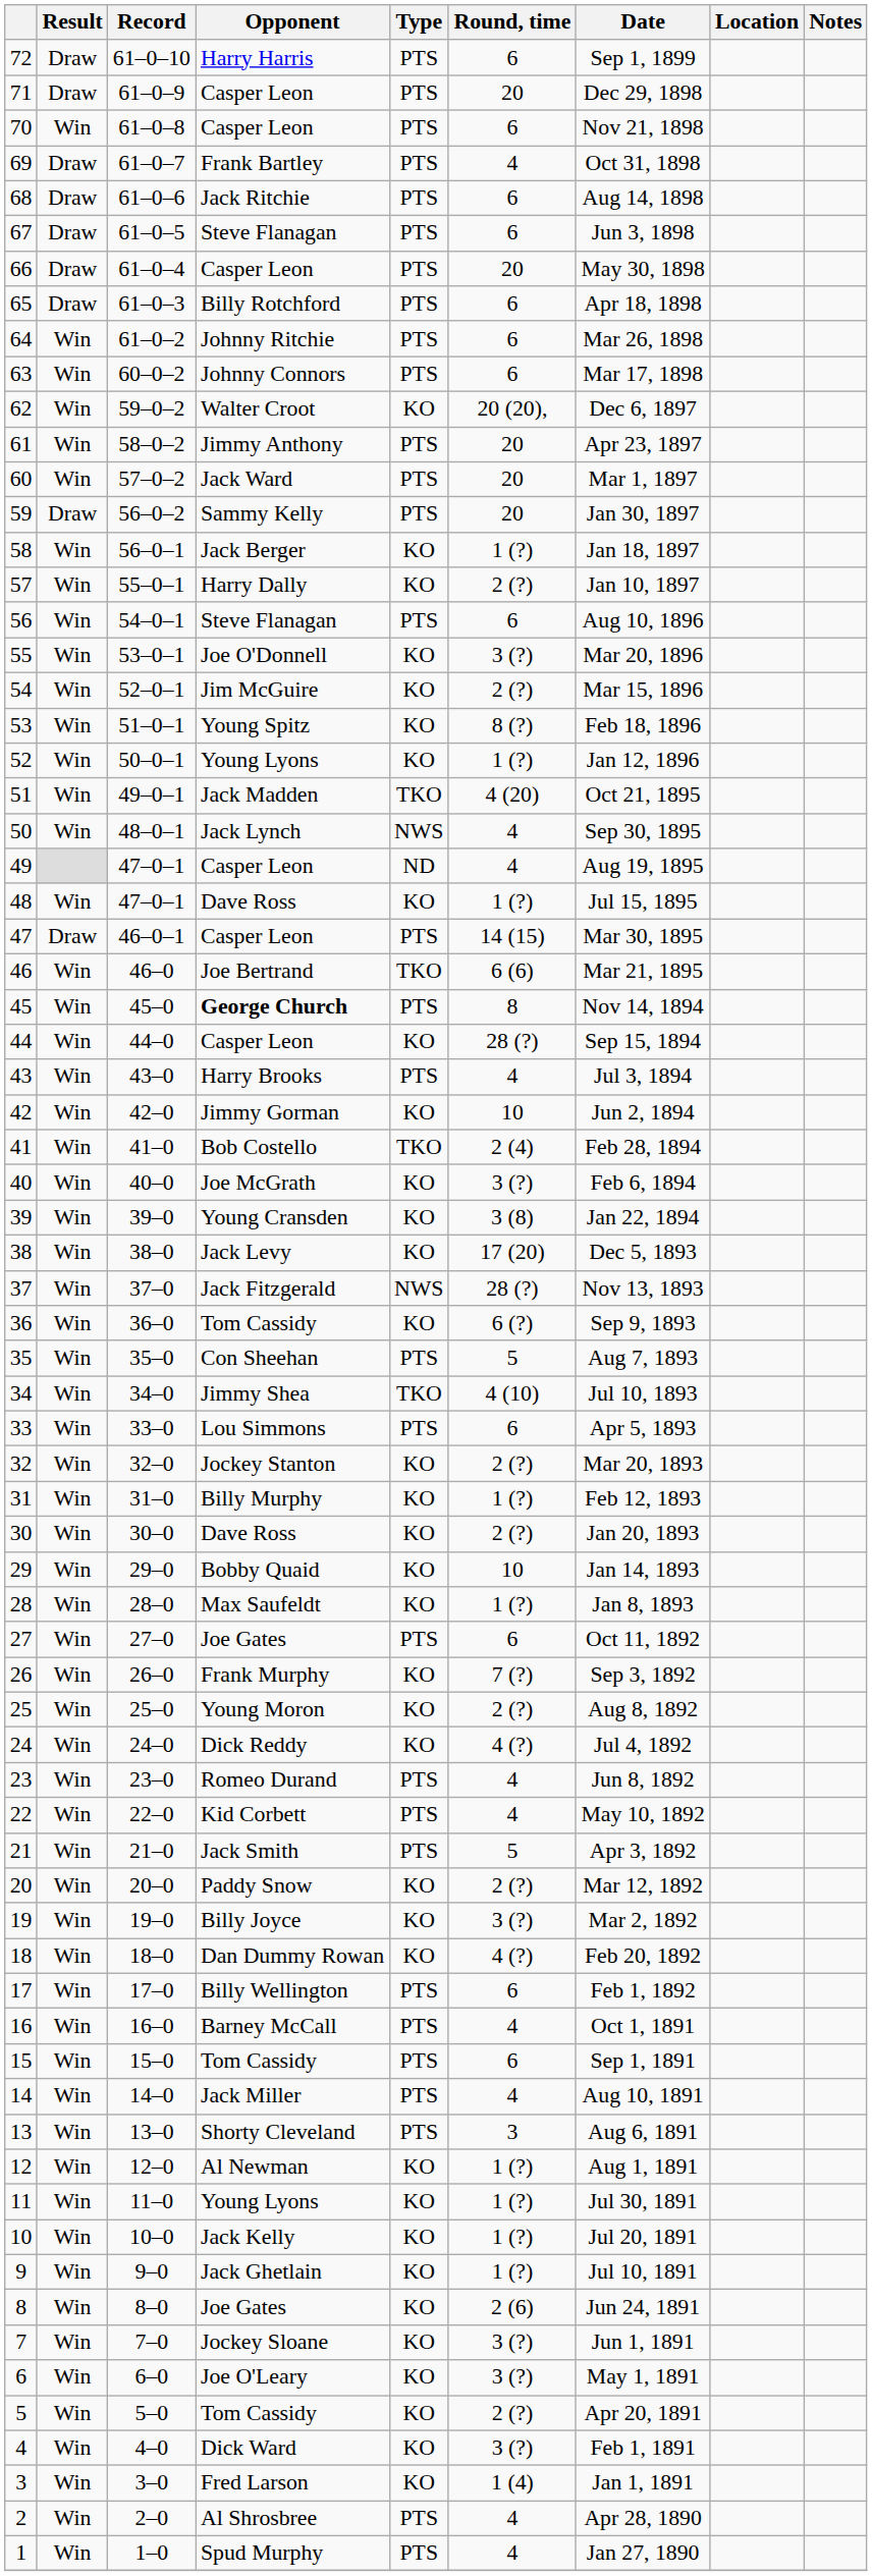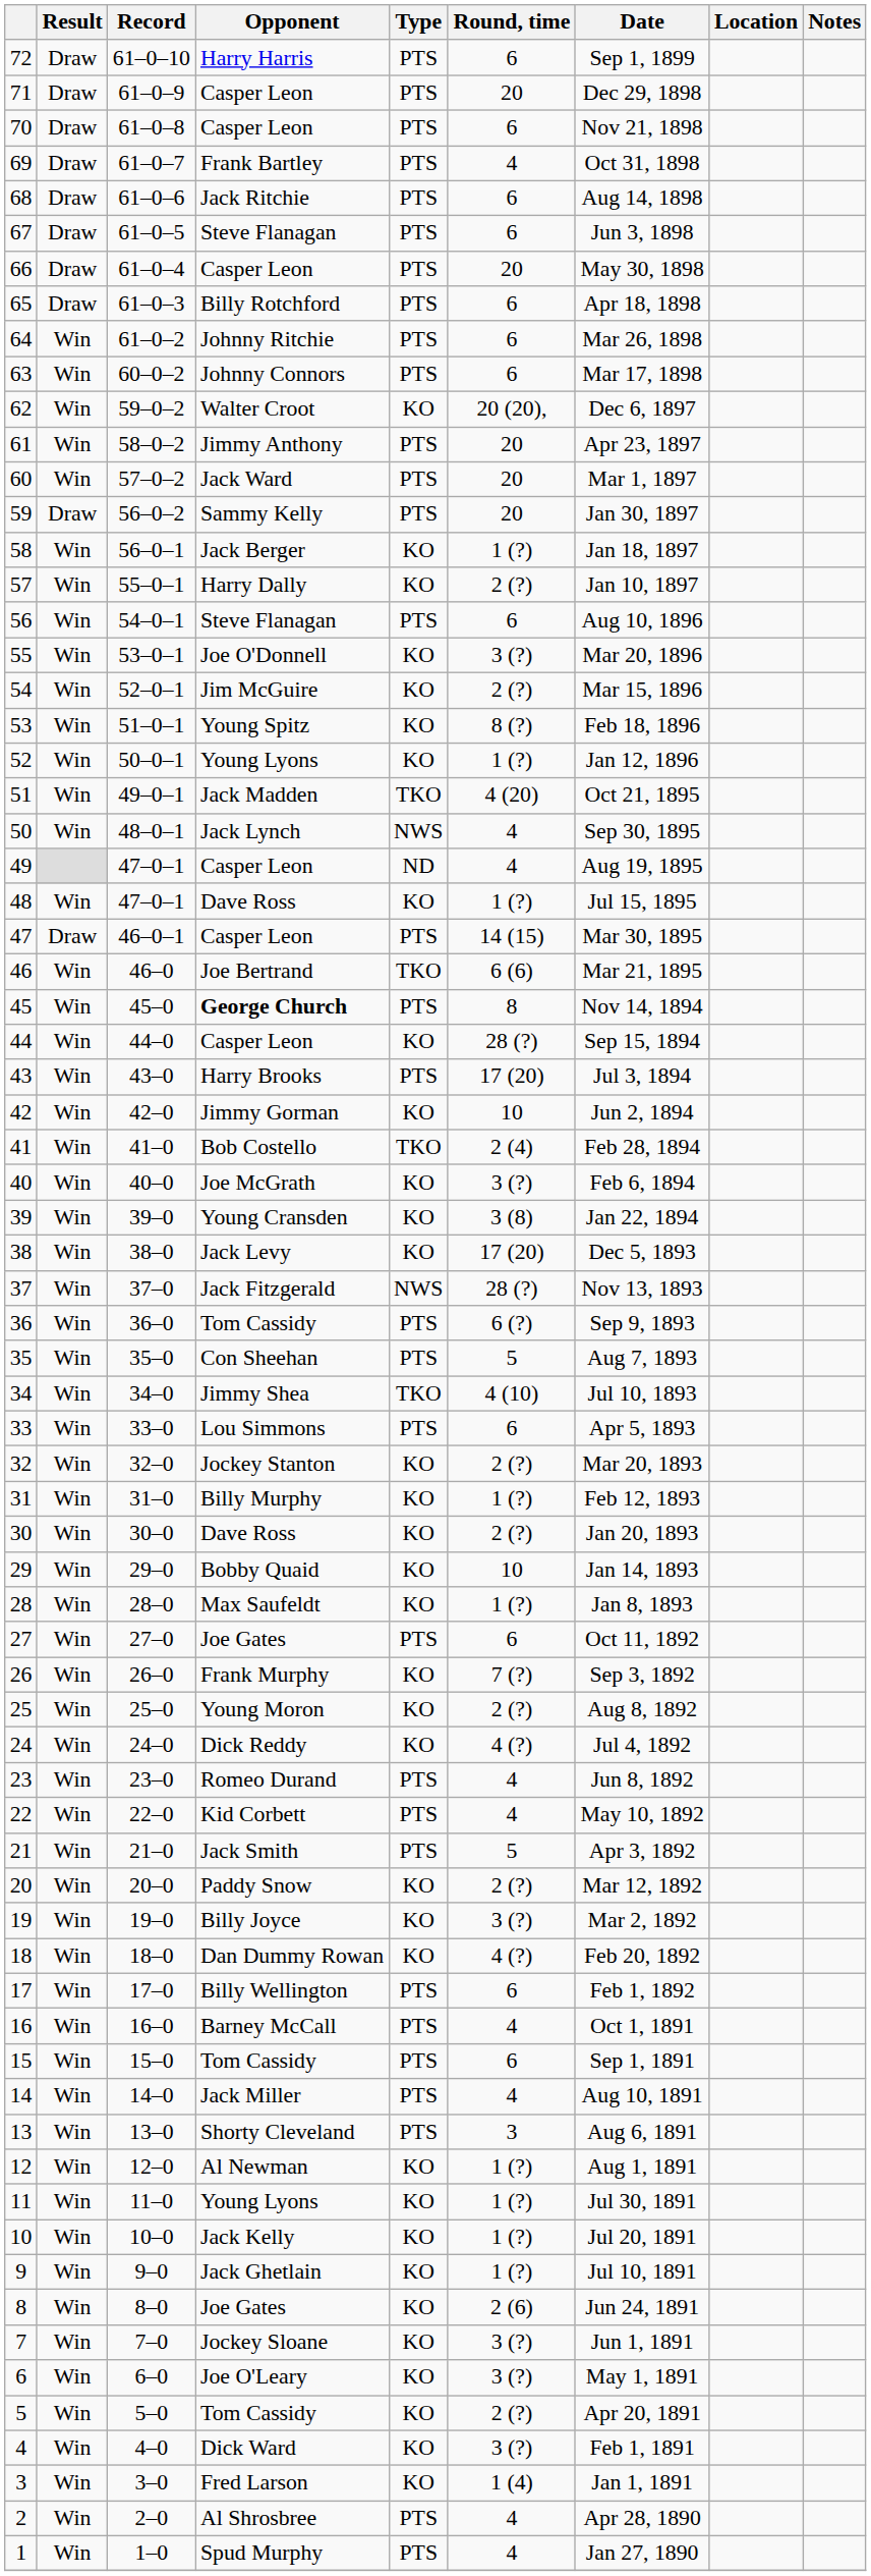 <table class="wikitable mw-collapsible" style="text-align:center">
 <tr>
 <th></th>
 <th>Result</th>
 <th>Record</th>
 <th>Opponent</th>
 <th>Type</th>
 <th>Round, time</th>
 <th>Date</th>
 <th>Location</th>
 <th>Notes</th>
 </tr>
 <tr>
 <td>72</td>
 <td>Draw</td>
 <td>61–0–10 </td>
 <td align=left><a href='#'>Harry Harris</a></td>
 <td>PTS</td>
 <td>6</td>
 <td>Sep 1, 1899</td>
 <td style="text-align:left;"></td>
 <td></td>
 </tr>
 <tr>
 <td>71</td>
 <td>Draw</td>
 <td>61–0–9 </td>
 <td align=left>Casper Leon</td>
 <td>PTS</td>
 <td>20</td>
 <td>Dec 29, 1898</td>
 <td style="text-align:left;"></td>
 <td style="text-align:left;"></td>
 </tr>
 <tr>
 <td>70</td>
-<td>Win</td>
+<td>Draw</td>
 <td>61–0–8 </td>
 <td align=left>Casper Leon</td>
 <td>PTS</td>
 <td>6</td>
 <td>Nov 21, 1898</td>
 <td style="text-align:left;"></td>
 <td style="text-align:left;"></td>
 </tr>
 <tr>
 <td>69</td>
 <td>Draw</td>
 <td>61–0–7 </td>
 <td align=left>Frank Bartley</td>
 <td>PTS</td>
 <td>4</td>
 <td>Oct 31, 1898</td>
 <td style="text-align:left;"></td>
 <td></td>
 </tr>
 <tr>
 <td>68</td>
 <td>Draw</td>
 <td>61–0–6 </td>
 <td align=left>Jack Ritchie</td>
 <td>PTS</td>
 <td>6</td>
 <td>Aug 14, 1898</td>
 <td style="text-align:left;"></td>
 <td></td>
 </tr>
 <tr>
 <td>67</td>
 <td>Draw</td>
 <td>61–0–5 </td>
 <td align=left>Steve Flanagan</td>
 <td>PTS</td>
 <td>6</td>
 <td>Jun 3, 1898</td>
 <td style="text-align:left;"></td>
 <td></td>
 </tr>
 <tr>
 <td>66</td>
 <td>Draw</td>
 <td>61–0–4 </td>
 <td align=left>Casper Leon</td>
 <td>PTS</td>
 <td>20</td>
 <td>May 30, 1898</td>
 <td style="text-align:left;"></td>
 <td style="text-align:left;"></td>
 </tr>
 <tr>
 <td>65</td>
 <td>Draw</td>
 <td>61–0–3 </td>
 <td align=left>Billy Rotchford</td>
 <td>PTS</td>
 <td>6</td>
 <td>Apr 18, 1898</td>
 <td style="text-align:left;"></td>
 <td></td>
 </tr>
 <tr>
 <td>64</td>
 <td>Win</td>
 <td>61–0–2 </td>
 <td align=left>Johnny Ritchie</td>
 <td>PTS</td>
 <td>6</td>
 <td>Mar 26, 1898</td>
 <td style="text-align:left;"></td>
 <td></td>
 </tr>
 <tr>
 <td>63</td>
 <td>Win</td>
 <td>60–0–2 </td>
 <td align=left>Johnny Connors</td>
 <td>PTS</td>
 <td>6</td>
 <td>Mar 17, 1898</td>
 <td style="text-align:left;"></td>
 <td></td>
 </tr>
 <tr>
 <td>62</td>
 <td>Win</td>
 <td>59–0–2 </td>
 <td align=left>Walter Croot</td>
 <td>KO</td>
 <td>20 (20), </td>
 <td>Dec 6, 1897</td>
 <td style="text-align:left;"></td>
 <td style="text-align:left;"></td>
 </tr>
 <tr>
 <td>61</td>
 <td>Win</td>
 <td>58–0–2 </td>
 <td align=left>Jimmy Anthony</td>
 <td>PTS</td>
 <td>20</td>
 <td>Apr 23, 1897</td>
 <td style="text-align:left;"></td>
 <td style="text-align:left;"></td>
 </tr>
 <tr>
 <td>60</td>
 <td>Win</td>
 <td>57–0–2 </td>
 <td align=left>Jack Ward</td>
 <td>PTS</td>
 <td>20</td>
 <td>Mar 1, 1897</td>
 <td style="text-align:left;"></td>
 <td style="text-align:left;"></td>
 </tr>
 <tr>
 <td>59</td>
 <td>Draw</td>
 <td>56–0–2 </td>
 <td align=left>Sammy Kelly</td>
 <td>PTS</td>
 <td>20</td>
 <td>Jan 30, 1897</td>
 <td style="text-align:left;"></td>
 <td></td>
 </tr>
 <tr>
 <td>58</td>
 <td>Win</td>
 <td>56–0–1 </td>
 <td align=left>Jack Berger</td>
 <td>KO</td>
 <td>1 (?)</td>
 <td>Jan 18, 1897</td>
 <td style="text-align:left;"></td>
 <td></td>
 </tr>
 <tr>
 <td>57</td>
 <td>Win</td>
 <td>55–0–1 </td>
 <td align=left>Harry Dally</td>
 <td>KO</td>
 <td>2 (?)</td>
 <td>Jan 10, 1897</td>
 <td style="text-align:left;"></td>
 <td></td>
 </tr>
 <tr>
 <td>56</td>
 <td>Win</td>
 <td>54–0–1 </td>
 <td align=left>Steve Flanagan</td>
 <td>PTS</td>
 <td>6</td>
 <td>Aug 10, 1896</td>
 <td style="text-align:left;"></td>
 <td></td>
 </tr>
 <tr>
 <td>55</td>
 <td>Win</td>
 <td>53–0–1 </td>
 <td align=left>Joe O'Donnell</td>
 <td>KO</td>
 <td>3 (?)</td>
 <td>Mar 20, 1896</td>
 <td style="text-align:left;"></td>
 <td></td>
 </tr>
 <tr>
 <td>54</td>
 <td>Win</td>
 <td>52–0–1 </td>
 <td align=left>Jim McGuire</td>
 <td>KO</td>
 <td>2 (?)</td>
 <td>Mar 15, 1896</td>
 <td style="text-align:left;"></td>
 <td></td>
 </tr>
 <tr>
 <td>53</td>
 <td>Win</td>
 <td>51–0–1 </td>
 <td align=left>Young Spitz</td>
 <td>KO</td>
 <td>8 (?)</td>
 <td>Feb 18, 1896</td>
 <td style="text-align:left;"></td>
 <td></td>
 </tr>
 <tr>
 <td>52</td>
 <td>Win</td>
 <td>50–0–1 </td>
 <td align=left>Young Lyons</td>
 <td>KO</td>
 <td>1 (?)</td>
 <td>Jan 12, 1896</td>
 <td style="text-align:left;"></td>
 <td></td>
 </tr>
 <tr>
 <td>51</td>
 <td>Win</td>
 <td>49–0–1 </td>
 <td align=left>Jack Madden</td>
 <td>TKO</td>
 <td>4 (20)</td>
 <td>Oct 21, 1895</td>
 <td style="text-align:left;"></td>
 <td style="text-align:left;"></td>
 </tr>
 <tr>
 <td>50</td>
 <td>Win</td>
 <td>48–0–1 </td>
 <td align=left>Jack Lynch</td>
 <td>NWS</td>
 <td>4</td>
 <td>Sep 30, 1895</td>
 <td style="text-align:left;"></td>
 <td></td>
 </tr>
 <tr>
 <td>49</td>
 <td style="background:#DDD"></td>
 <td>47–0–1 </td>
 <td align=left>Casper Leon</td>
 <td>ND</td>
 <td>4</td>
 <td>Aug 19, 1895</td>
 <td style="text-align:left;"></td>
 <td style="text-align:left;"></td>
 </tr>
 <tr>
 <td>48</td>
 <td>Win</td>
 <td>47–0–1</td>
 <td align=left>Dave Ross</td>
 <td>KO</td>
 <td>1 (?)</td>
 <td>Jul 15, 1895</td>
 <td style="text-align:left;"></td>
 <td style="text-align:left;"></td>
 </tr>
 <tr>
 <td>47</td>
 <td>Draw</td>
 <td>46–0–1</td>
 <td align=left>Casper Leon</td>
 <td>PTS</td>
 <td>14 (15)</td>
 <td>Mar 30, 1895</td>
 <td style="text-align:left;"></td>
 <td style="text-align:left;"></td>
 </tr>
 <tr>
 <td>46</td>
 <td>Win</td>
 <td>46–0</td>
 <td align=left>Joe Bertrand</td>
 <td>TKO</td>
 <td>6 (6)</td>
 <td>Mar 21, 1895</td>
 <td style="text-align:left;"></td>
 <td></td>
 </tr>
 <tr>
 <td>45</td>
 <td>Win</td>
 <td>45–0</td>
 <td align=left><strong>George Church</strong></td>
 <td>PTS</td>
 <td>8</td>
 <td>Nov 14, 1894</td>
 <td style="text-align:left;"></td>
 <td></td>
 </tr>
 <tr>
 <td>44</td>
 <td>Win</td>
 <td>44–0</td>
 <td align=left>Casper Leon</td>
 <td>KO</td>
 <td>28 (?)</td>
 <td>Sep 15, 1894</td>
 <td style="text-align:left;"></td>
 <td style="text-align:left;"></td>
 </tr>
 <tr>
 <td>43</td>
 <td>Win</td>
 <td>43–0</td>
 <td align=left>Harry Brooks</td>
 <td>PTS</td>
-<td>4</td>
+<td>17 (20)</td>
 <td>Jul 3, 1894</td>
 <td style="text-align:left;"></td>
 <td></td>
 </tr>
 <tr>
 <td>42</td>
 <td>Win</td>
 <td>42–0</td>
 <td align=left>Jimmy Gorman</td>
 <td>KO</td>
 <td>10</td>
 <td>Jun 2, 1894</td>
 <td style="text-align:left;"></td>
 <td style="text-align:left;"></td>
 </tr>
 <tr>
 <td>41</td>
 <td>Win</td>
 <td>41–0</td>
 <td align=left>Bob Costello</td>
 <td>TKO</td>
 <td>2 (4)</td>
 <td>Feb 28, 1894</td>
 <td style="text-align:left;"></td>
 <td style="text-align:left;"></td>
 </tr>
 <tr>
 <td>40</td>
 <td>Win</td>
 <td>40–0</td>
 <td align=left>Joe McGrath</td>
 <td>KO</td>
 <td>3 (?)</td>
 <td>Feb 6, 1894</td>
 <td style="text-align:left;"></td>
 <td></td>
 </tr>
 <tr>
 <td>39</td>
 <td>Win</td>
 <td>39–0</td>
 <td align=left>Young Cransden</td>
 <td>KO</td>
 <td>3 (8)</td>
 <td>Jan 22, 1894</td>
 <td style="text-align:left;"></td>
 <td></td>
 </tr>
 <tr>
 <td>38</td>
 <td>Win</td>
 <td>38–0</td>
 <td align=left>Jack Levy</td>
 <td>KO</td>
 <td>17 (20)</td>
 <td>Dec 5, 1893</td>
 <td style="text-align:left;"></td>
 <td style="text-align:left;"></td>
 </tr>
 <tr>
 <td>37</td>
 <td>Win</td>
 <td>37–0</td>
 <td align=left>Jack Fitzgerald</td>
 <td>NWS</td>
 <td>28 (?)</td>
 <td>Nov 13, 1893</td>
 <td style="text-align:left;"></td>
 <td></td>
 </tr>
 <tr>
 <td>36</td>
 <td>Win</td>
 <td>36–0</td>
 <td align=left>Tom Cassidy</td>
-<td>KO</td>
+<td>PTS</td>
 <td>6 (?)</td>
 <td>Sep 9, 1893</td>
 <td style="text-align:left;"></td>
 <td></td>
 </tr>
 <tr>
 <td>35</td>
 <td>Win</td>
 <td>35–0</td>
 <td align=left>Con Sheehan</td>
 <td>PTS</td>
 <td>5</td>
 <td>Aug 7, 1893</td>
 <td style="text-align:left;"></td>
 <td></td>
 </tr>
 <tr>
 <td>34</td>
 <td>Win</td>
 <td>34–0</td>
 <td align=left>Jimmy Shea</td>
 <td>TKO</td>
 <td>4 (10)</td>
 <td>Jul 10, 1893</td>
 <td style="text-align:left;"></td>
 <td></td>
 </tr>
 <tr>
 <td>33</td>
 <td>Win</td>
 <td>33–0</td>
 <td align=left>Lou Simmons</td>
 <td>PTS</td>
 <td>6</td>
 <td>Apr 5, 1893</td>
 <td style="text-align:left;"></td>
 <td></td>
 </tr>
 <tr>
 <td>32</td>
 <td>Win</td>
 <td>32–0</td>
 <td align=left>Jockey Stanton</td>
 <td>KO</td>
 <td>2 (?)</td>
 <td>Mar 20, 1893</td>
 <td style="text-align:left;"></td>
 <td></td>
 </tr>
 <tr>
 <td>31</td>
 <td>Win</td>
 <td>31–0</td>
 <td align=left>Billy Murphy</td>
 <td>KO</td>
 <td>1 (?)</td>
 <td>Feb 12, 1893</td>
 <td style="text-align:left;"></td>
 <td></td>
 </tr>
 <tr>
 <td>30</td>
 <td>Win</td>
 <td>30–0</td>
 <td align=left>Dave Ross</td>
 <td>KO</td>
 <td>2 (?)</td>
 <td>Jan 20, 1893</td>
 <td style="text-align:left;"></td>
 <td></td>
 </tr>
 <tr>
 <td>29</td>
 <td>Win</td>
 <td>29–0</td>
 <td align=left>Bobby Quaid</td>
 <td>KO</td>
 <td>10</td>
 <td>Jan 14, 1893</td>
 <td style="text-align:left;"></td>
 <td style="text-align:left;"></td>
 </tr>
 <tr>
 <td>28</td>
 <td>Win</td>
 <td>28–0</td>
 <td align=left>Max Saufeldt</td>
 <td>KO</td>
 <td>1 (?)</td>
 <td>Jan 8, 1893</td>
 <td style="text-align:left;"></td>
 <td></td>
 </tr>
 <tr>
 <td>27</td>
 <td>Win</td>
 <td>27–0</td>
 <td align=left>Joe Gates</td>
 <td>PTS</td>
 <td>6</td>
 <td>Oct 11, 1892</td>
 <td style="text-align:left;"></td>
 <td></td>
 </tr>
 <tr>
 <td>26</td>
 <td>Win</td>
 <td>26–0</td>
 <td align=left>Frank Murphy</td>
 <td>KO</td>
 <td>7 (?)</td>
 <td>Sep 3, 1892</td>
 <td style="text-align:left;"></td>
 <td></td>
 </tr>
 <tr>
 <td>25</td>
 <td>Win</td>
 <td>25–0</td>
 <td align=left>Young Moron</td>
 <td>KO</td>
 <td>2 (?)</td>
 <td>Aug 8, 1892</td>
 <td style="text-align:left;"></td>
 <td></td>
 </tr>
 <tr>
 <td>24</td>
 <td>Win</td>
 <td>24–0</td>
 <td align=left>Dick Reddy</td>
 <td>KO</td>
 <td>4 (?)</td>
 <td>Jul 4, 1892</td>
 <td style="text-align:left;"></td>
 <td></td>
 </tr>
 <tr>
 <td>23</td>
 <td>Win</td>
 <td>23–0</td>
 <td align=left>Romeo Durand</td>
 <td>PTS</td>
 <td>4</td>
 <td>Jun 8, 1892</td>
 <td style="text-align:left;"></td>
 <td></td>
 </tr>
 <tr>
 <td>22</td>
 <td>Win</td>
 <td>22–0</td>
 <td align=left>Kid Corbett</td>
 <td>PTS</td>
 <td>4</td>
 <td>May 10, 1892</td>
 <td style="text-align:left;"></td>
 <td></td>
 </tr>
 <tr>
 <td>21</td>
 <td>Win</td>
 <td>21–0</td>
 <td align=left>Jack Smith</td>
 <td>PTS</td>
 <td>5</td>
 <td>Apr 3, 1892</td>
 <td style="text-align:left;"></td>
 <td></td>
 </tr>
 <tr>
 <td>20</td>
 <td>Win</td>
 <td>20–0</td>
 <td align=left>Paddy Snow</td>
 <td>KO</td>
 <td>2 (?)</td>
 <td>Mar 12, 1892</td>
 <td style="text-align:left;"></td>
 <td></td>
 </tr>
 <tr>
 <td>19</td>
 <td>Win</td>
 <td>19–0</td>
 <td align=left>Billy Joyce</td>
 <td>KO</td>
 <td>3 (?)</td>
 <td>Mar 2, 1892</td>
 <td style="text-align:left;"></td>
 <td></td>
 </tr>
 <tr>
 <td>18</td>
 <td>Win</td>
 <td>18–0</td>
 <td align=left>Dan Dummy Rowan</td>
 <td>KO</td>
 <td>4 (?)</td>
 <td>Feb 20, 1892</td>
 <td style="text-align:left;"></td>
 <td></td>
 </tr>
 <tr>
 <td>17</td>
 <td>Win</td>
 <td>17–0</td>
 <td align=left>Billy Wellington</td>
 <td>PTS</td>
 <td>6</td>
 <td>Feb 1, 1892</td>
 <td style="text-align:left;"></td>
 <td></td>
 </tr>
 <tr>
 <td>16</td>
 <td>Win</td>
 <td>16–0</td>
 <td align=left>Barney McCall</td>
 <td>PTS</td>
 <td>4</td>
 <td>Oct 1, 1891</td>
 <td style="text-align:left;"></td>
 <td style="text-align:left;"></td>
 </tr>
 <tr>
 <td>15</td>
 <td>Win</td>
 <td>15–0</td>
 <td align=left>Tom Cassidy</td>
 <td>PTS</td>
 <td>6</td>
 <td>Sep 1, 1891</td>
 <td style="text-align:left;"></td>
 <td style="text-align:left;"></td>
 </tr>
 <tr>
 <td>14</td>
 <td>Win</td>
 <td>14–0</td>
 <td align=left>Jack Miller</td>
 <td>PTS</td>
 <td>4</td>
 <td>Aug 10, 1891</td>
 <td style="text-align:left;"></td>
 <td style="text-align:left;"></td>
 </tr>
 <tr>
 <td>13</td>
 <td>Win</td>
 <td>13–0</td>
 <td align=left>Shorty Cleveland</td>
 <td>PTS</td>
 <td>3</td>
 <td>Aug 6, 1891</td>
 <td style="text-align:left;"></td>
 <td></td>
 </tr>
 <tr>
 <td>12</td>
 <td>Win</td>
 <td>12–0</td>
 <td align=left>Al Newman</td>
 <td>KO</td>
 <td>1 (?)</td>
 <td>Aug 1, 1891</td>
 <td style="text-align:left;"></td>
 <td style="text-align:left;"></td>
 </tr>
 <tr>
 <td>11</td>
 <td>Win</td>
 <td>11–0</td>
 <td align=left>Young Lyons</td>
 <td>KO</td>
 <td>1 (?)</td>
 <td>Jul 30, 1891</td>
 <td style="text-align:left;"></td>
 <td style="text-align:left;"></td>
 </tr>
 <tr>
 <td>10</td>
 <td>Win</td>
 <td>10–0</td>
 <td align=left>Jack Kelly</td>
 <td>KO</td>
 <td>1 (?)</td>
 <td>Jul 20, 1891</td>
 <td style="text-align:left;"></td>
 <td style="text-align:left;"></td>
 </tr>
 <tr>
 <td>9</td>
 <td>Win</td>
 <td>9–0</td>
 <td align=left>Jack Ghetlain</td>
 <td>KO</td>
 <td>1 (?)</td>
 <td>Jul 10, 1891</td>
 <td style="text-align:left;"></td>
 <td style="text-align:left;"></td>
 </tr>
 <tr>
 <td>8</td>
 <td>Win</td>
 <td>8–0</td>
 <td align=left>Joe Gates</td>
 <td>KO</td>
 <td>2 (6)</td>
 <td>Jun 24, 1891</td>
 <td style="text-align:left;"></td>
 <td></td>
 </tr>
 <tr>
 <td>7</td>
 <td>Win</td>
 <td>7–0</td>
 <td align=left>Jockey Sloane</td>
 <td>KO</td>
 <td>3 (?)</td>
 <td>Jun 1, 1891</td>
 <td style="text-align:left;"></td>
 <td style="text-align:left;"></td>
 </tr>
 <tr>
 <td>6</td>
 <td>Win</td>
 <td>6–0</td>
 <td align=left>Joe O'Leary</td>
 <td>KO</td>
 <td>3 (?)</td>
 <td>May 1, 1891</td>
 <td style="text-align:left;"></td>
 <td style="text-align:left;"></td>
 </tr>
 <tr>
 <td>5</td>
 <td>Win</td>
 <td>5–0</td>
 <td align=left>Tom Cassidy</td>
 <td>KO</td>
 <td>2 (?)</td>
 <td>Apr 20, 1891</td>
 <td style="text-align:left;"></td>
 <td></td>
 </tr>
 <tr>
 <td>4</td>
 <td>Win</td>
 <td>4–0</td>
 <td align=left>Dick Ward</td>
 <td>KO</td>
 <td>3 (?)</td>
 <td>Feb 1, 1891</td>
 <td style="text-align:left;"></td>
 <td style="text-align:left;"></td>
 </tr>
 <tr>
 <td>3</td>
 <td>Win</td>
 <td>3–0</td>
 <td align=left>Fred Larson</td>
 <td>KO</td>
 <td>1 (4)</td>
 <td>Jan 1, 1891</td>
 <td style="text-align:left;"></td>
 <td style="text-align:left;"></td>
 </tr>
 <tr>
 <td>2</td>
 <td>Win</td>
 <td>2–0</td>
 <td align=left>Al Shrosbree</td>
 <td>PTS</td>
 <td>4</td>
 <td>Apr 28, 1890</td>
 <td style="text-align:left;"></td>
 <td></td>
 </tr>
 <tr>
 <td>1</td>
 <td>Win</td>
 <td>1–0</td>
 <td align=left>Spud Murphy</td>
 <td>PTS</td>
 <td>4</td>
 <td>Jan 27, 1890</td>
 <td style="text-align:left;"></td>
 <td style="text-align:left;"></td>
 </tr>
 <tr>
 </tr>
 </table>
